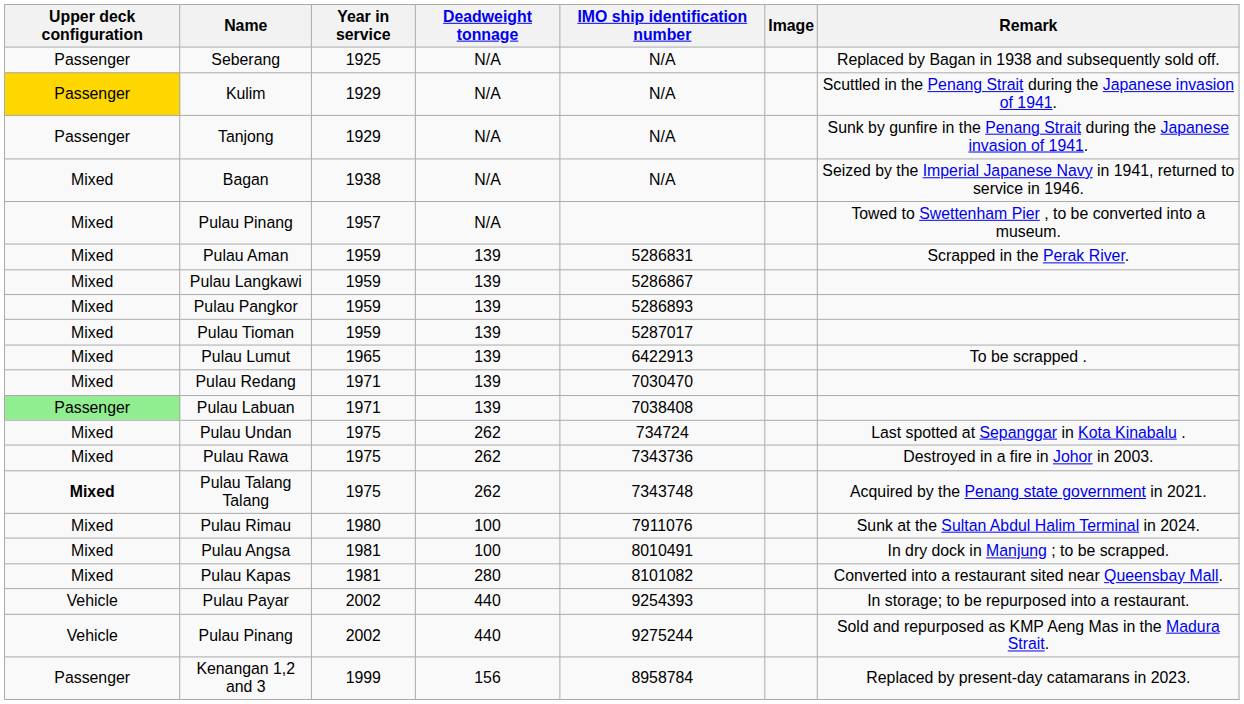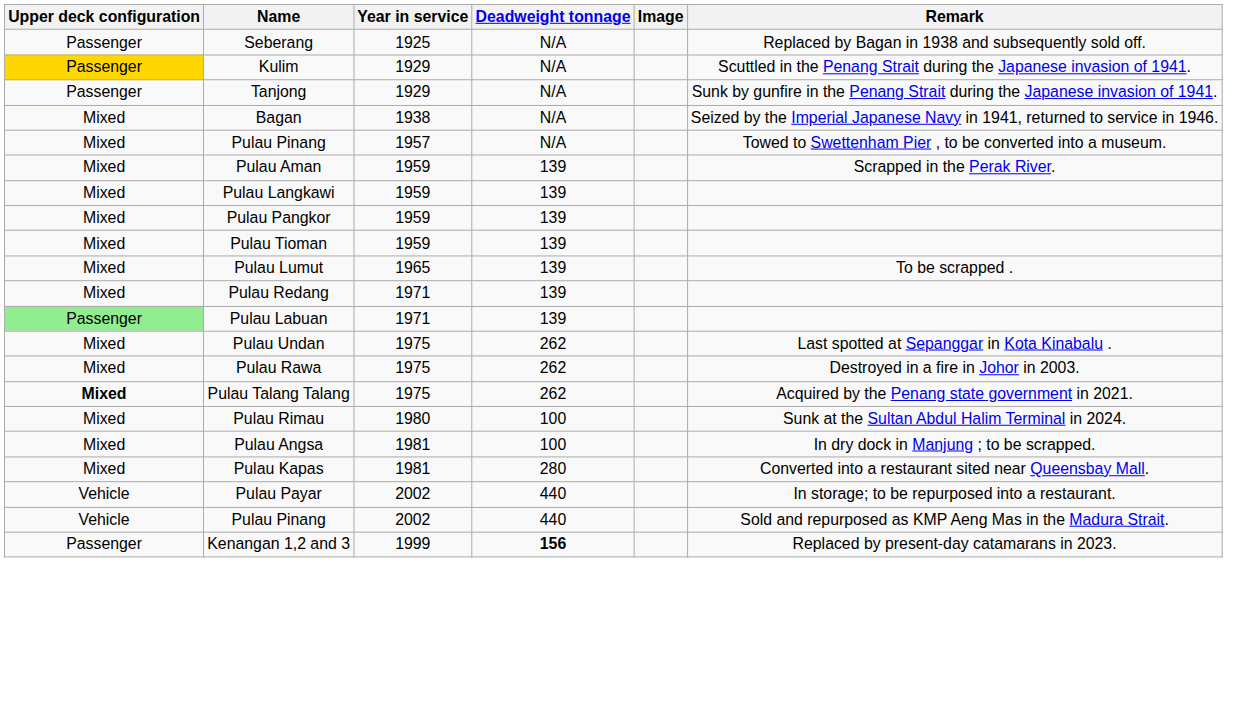 <table class="wikitable sortable mw-collapsible" style="text-align:center;">
 <tr>
 <th>Upper deck configuration</th>
 <th>Name</th>
 <th>Year in service</th>
 <th><a href='#'>Deadweight tonnage</a></th>
-<th><a href='#'>IMO ship identification number</a></th>
 <th>Image</th>
 <th>Remark</th>
 </tr>
 <tr>
 <td>Passenger</td>
 <td>Seberang</td>
 <td>1925</td>
-<td>N/A</td>
 <td>N/A</td>
 <td></td>
 <td>Replaced by Bagan in 1938 and subsequently sold off.</td>
 </tr>
 <tr>
 <td style="background: gold;">Passenger</td>
 <td>Kulim</td>
 <td>1929</td>
 <td>N/A</td>
-<td>N/A</td>
 <td></td>
 <td>Scuttled in the <a href='#'>Penang Strait</a> during the <a href='#'>Japanese invasion of 1941</a>.</td>
 </tr>
 <tr>
 <td>Passenger</td>
 <td>Tanjong</td>
 <td>1929</td>
 <td>N/A</td>
-<td>N/A</td>
 <td></td>
 <td>Sunk by gunfire in the <a href='#'>Penang Strait</a> during the <a href='#'>Japanese invasion of 1941</a>.</td>
 </tr>
 <tr>
 <td>Mixed</td>
 <td>Bagan</td>
 <td>1938</td>
-<td>N/A</td>
 <td>N/A</td>
 <td></td>
 <td>Seized by the <a href='#'>Imperial Japanese Navy</a> in 1941, returned to service in 1946.</td>
 </tr>
 <tr>
 <td>Mixed</td>
 <td>Pulau Pinang</td>
 <td>1957</td>
 <td>N/A</td>
 <td></td>
-<td></td>
 <td>Towed to <a href='#'>Swettenham Pier</a> , to be converted into a museum.</td>
 </tr>
 <tr>
 <td>Mixed</td>
 <td>Pulau Aman</td>
 <td>1959</td>
 <td>139</td>
-<td>5286831</td>
 <td></td>
 <td>Scrapped in the <a href='#'>Perak River</a>.</td>
 </tr>
 <tr>
 <td>Mixed</td>
 <td>Pulau Langkawi</td>
 <td>1959</td>
 <td>139</td>
-<td>5286867</td>
 <td></td>
 <td></td>
 </tr>
 <tr>
 <td>Mixed</td>
 <td>Pulau Pangkor</td>
 <td>1959</td>
 <td>139</td>
-<td>5286893</td>
 <td></td>
 <td></td>
 </tr>
 <tr>
 <td>Mixed</td>
 <td>Pulau Tioman</td>
 <td>1959</td>
 <td>139</td>
-<td>5287017</td>
 <td></td>
 <td></td>
 </tr>
 <tr>
 <td>Mixed</td>
 <td>Pulau Lumut</td>
 <td>1965</td>
 <td>139</td>
-<td>6422913</td>
 <td></td>
 <td>To be scrapped .</td>
 </tr>
 <tr>
 <td>Mixed</td>
 <td>Pulau Redang</td>
 <td>1971</td>
 <td>139</td>
-<td>7030470</td>
 <td></td>
 <td></td>
 </tr>
 <tr>
 <td style="background: lightgreen;">Passenger<wbr></td>
 <td>Pulau Labuan</td>
 <td>1971</td>
 <td>139</td>
-<td>7038408</td>
 <td></td>
 <td></td>
 </tr>
 <tr>
 <td>Mixed</td>
 <td>Pulau Undan</td>
 <td>1975</td>
 <td>262</td>
-<td>734724</td>
 <td></td>
 <td>Last spotted at <a href='#'>Sepanggar</a> in <a href='#'>Kota Kinabalu</a> .</td>
 </tr>
 <tr>
 <td>Mixed</td>
 <td>Pulau Rawa</td>
 <td>1975</td>
 <td>262</td>
-<td>7343736</td>
 <td></td>
 <td>Destroyed in a fire in <a href='#'>Johor</a> in 2003.</td>
 </tr>
 <tr>
 <td><strong>Mixed</strong></td>
 <td>Pulau Talang Talang</td>
 <td>1975</td>
 <td>262</td>
-<td>7343748</td>
 <td></td>
 <td>Acquired by the <a href='#'>Penang state government</a> in 2021.</td>
 </tr>
 <tr>
 <td>Mixed</td>
 <td>Pulau Rimau</td>
 <td>1980</td>
 <td>100</td>
-<td>7911076</td>
 <td></td>
 <td>Sunk at the <a href='#'>Sultan Abdul Halim Terminal</a> in 2024.</td>
 </tr>
 <tr>
 <td>Mixed</td>
 <td>Pulau Angsa</td>
 <td>1981</td>
 <td>100</td>
-<td>8010491</td>
 <td></td>
 <td>In dry dock in <a href='#'>Manjung</a> ; to be scrapped.</td>
 </tr>
 <tr>
 <td>Mixed</td>
 <td>Pulau Kapas</td>
 <td>1981</td>
 <td>280</td>
-<td>8101082</td>
 <td></td>
 <td>Converted into a restaurant sited near <a href='#'>Queensbay Mall</a>.</td>
 </tr>
 <tr>
 <td>Vehicle</td>
 <td>Pulau Payar</td>
 <td>2002</td>
 <td>440</td>
-<td>9254393</td>
 <td></td>
 <td>In storage; to be repurposed into a restaurant.</td>
 </tr>
 <tr>
 <td>Vehicle</td>
 <td>Pulau Pinang</td>
 <td>2002</td>
 <td>440</td>
-<td>9275244</td>
 <td></td>
 <td>Sold and repurposed as  KMP Aeng Mas in the <a href='#'>Madura Strait</a>.</td>
 </tr>
 <tr>
 <td>Passenger</td>
 <td>Kenangan 1,2 and 3</td>
 <td>1999</td>
-<td>156</td>
-<td>8958784</td>
+<td><strong>156</strong></td>
 <td></td>
 <td>Replaced by present-day catamarans in 2023.</td>
 </tr>
 </table>
